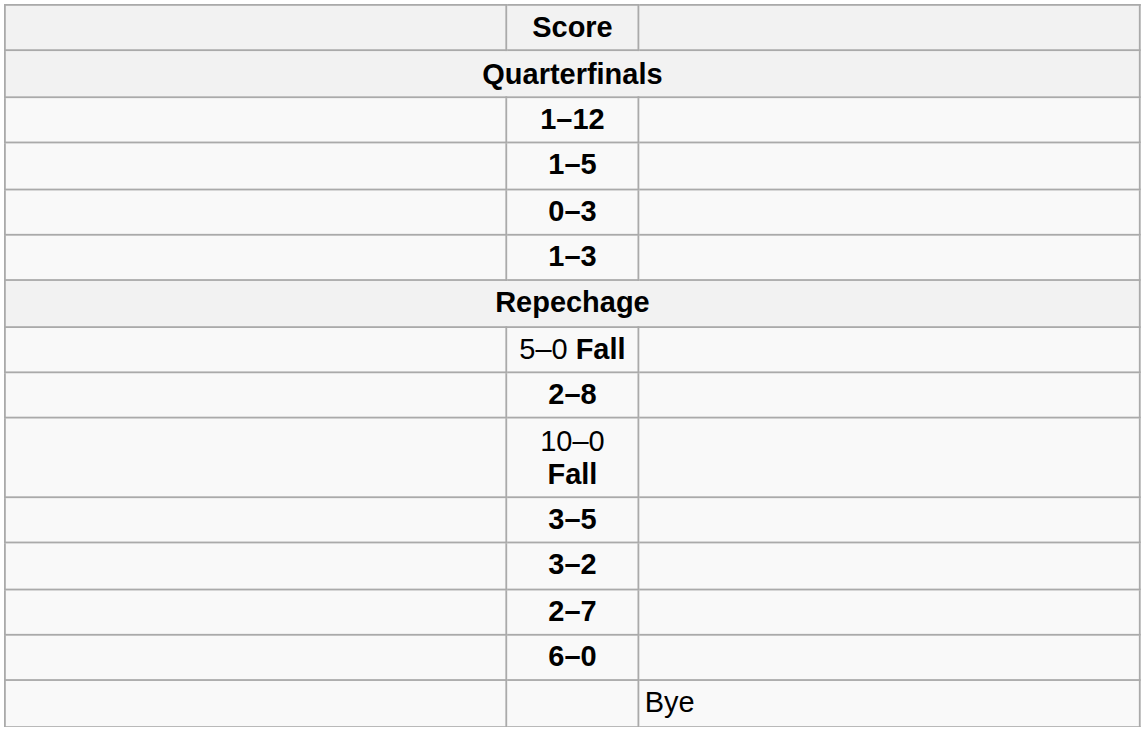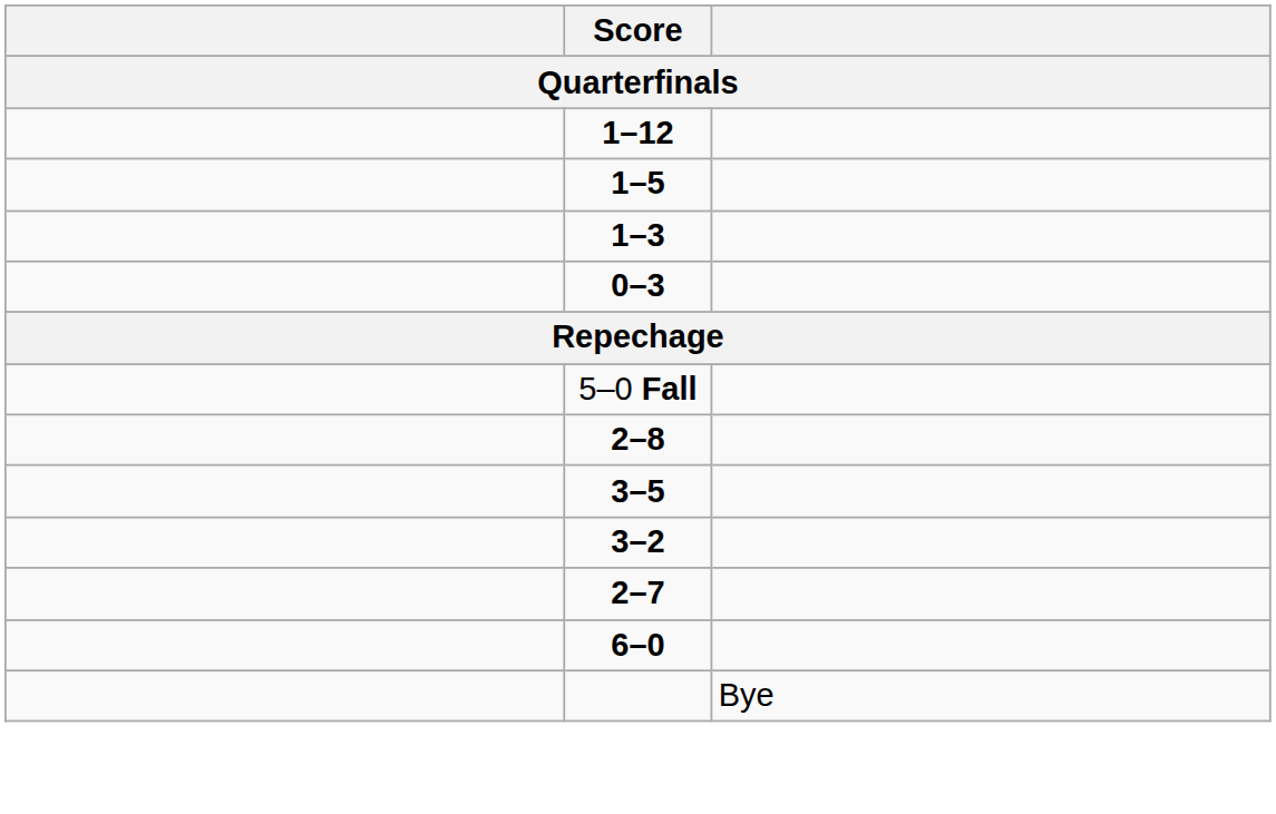 <table class="wikitable" style="text-align: left;">
 <tr>
 <th align="right" width="270"></th>
 <th width="65">Score</th>
 <th align="left" width="270"></th>
 </tr>
 <tr>
 <th colspan="3">Quarterfinals</th>
 </tr>
 <tr>
 <td></td>
 <td align=center><strong>1–12</strong></td>
 <td><strong></strong></td>
 </tr>
 <tr>
 <td></td>
 <td align=center><strong>1–5</strong></td>
 <td><strong></strong></td>
 </tr>
 <tr>
 <td></td>
-<td align=center><strong>0–3</strong></td>
+<td align=center><strong>1–3</strong></td>
 <td><strong></strong></td>
 </tr>
 <tr>
 <td></td>
-<td align=center><strong>1–3</strong></td>
+<td align=center><strong>0–3</strong></td>
 <td><strong></strong></td>
 </tr>
 <tr>
 <th colspan="3">Repechage</th>
 </tr>
 <tr>
 <td><strong></strong></td>
 <td align=center>5–0 <strong>Fall</strong></td>
 <td></td>
 </tr>
 <tr>
 <td></td>
 <td align=center><strong>2–8</strong></td>
 <td><strong></strong></td>
-</tr>
-<tr>
-<td><strong></strong></td>
-<td align=center>10–0 <strong>Fall</strong></td>
-<td></td>
 </tr>
 <tr>
 <td></td>
 <td align=center><strong>3–5</strong></td>
 <td><strong></strong></td>
 </tr>
 <tr>
 <td><strong></strong></td>
 <td align=center><strong>3–2</strong></td>
 <td></td>
 </tr>
 <tr>
 <td></td>
 <td align=center><strong>2–7</strong></td>
 <td><strong></strong></td>
 </tr>
 <tr>
 <td><strong></strong></td>
 <td align=center><strong>6–0</strong></td>
 <td></td>
 </tr>
 <tr>
 <td><strong></strong></td>
 <td></td>
 <td>Bye</td>
 </tr>
 </table>
